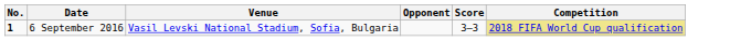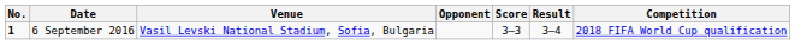 <table class="wikitable sortable">
 <tr>
 <th scope="col">No.</th>
 <th scope="col">Date</th>
 <th scope="col">Venue</th>
 <th scope="col">Opponent</th>
 <th scope="col">Score</th>
+<th scope="col">Result</th>
 <th scope="col">Competition</th>
 </tr>
 <tr>
 <td><strong>1</strong></td>
 <td>6 September 2016</td>
 <td><a href='#'>Vasil Levski National Stadium</a>, <a href='#'>Sofia</a>, Bulgaria</td>
 <td></td>
 <td style="text-align:center">3–3</td>
-<td style="background: khaki;"><a href='#'>2018 FIFA World Cup qualification</a></td>
+<td style="text-align:center">3–4</td>
+<td><a href='#'>2018 FIFA World Cup qualification</a></td>
 </tr>
 </table>
